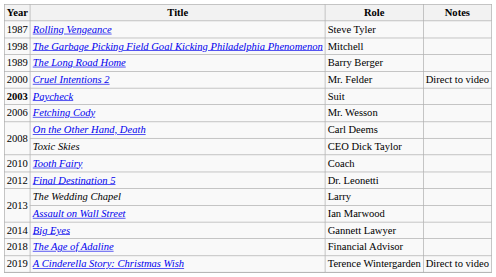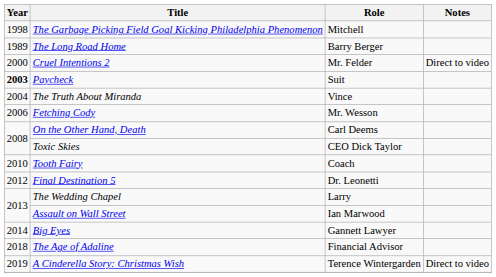 <table class="wikitable sortable">
 <tr>
 <th>Year</th>
 <th>Title</th>
 <th>Role</th>
 <th class="unsortable">Notes</th>
-</tr>
-<tr>
-<td>1987</td>
-<td><em><a href='#'>Rolling Vengeance</a></em></td>
-<td>Steve Tyler</td>
-<td></td>
 </tr>
 <tr>
 <td>1998</td>
 <td data-sort-value="Garbage Picking Field Goal Kicking Philadelphia Phenomenon, The"><em><a href='#'>The Garbage Picking Field Goal Kicking Philadelphia Phenomenon</a></em></td>
 <td>Mitchell</td>
 <td></td>
 </tr>
 <tr>
 <td>1989</td>
 <td data-sort-value="Long Road Home, The"><em><a href='#'>The Long Road Home</a></em></td>
 <td>Barry Berger</td>
 <td></td>
 </tr>
 <tr>
 <td>2000</td>
 <td><em><a href='#'>Cruel Intentions 2</a></em></td>
 <td>Mr. Felder</td>
 <td>Direct to video</td>
 </tr>
 <tr>
 <td><strong>2003</strong></td>
 <td><em><a href='#'>Paycheck</a></em></td>
 <td>Suit</td>
+<td></td>
+</tr>
+<tr>
+<td>2004</td>
+<td data-sort-value="Truth About Miranda, The"><em>The Truth About Miranda</em></td>
+<td>Vince</td>
 <td></td>
 </tr>
 <tr>
 <td>2006</td>
 <td><em><a href='#'>Fetching Cody</a></em></td>
 <td>Mr. Wesson</td>
 <td></td>
 </tr>
 <tr>
 <td rowspan=2>2008</td>
 <td><em><a href='#'>On the Other Hand, Death</a></em></td>
 <td>Carl Deems</td>
 <td></td>
 </tr>
 <tr>
 <td><em>Toxic Skies</em></td>
 <td>CEO Dick Taylor</td>
 <td></td>
 </tr>
 <tr>
 <td>2010</td>
 <td><em><a href='#'>Tooth Fairy</a></em></td>
 <td>Coach</td>
 <td></td>
 </tr>
 <tr>
 <td>2012</td>
 <td><em><a href='#'>Final Destination 5</a></em></td>
 <td>Dr. Leonetti</td>
 <td></td>
 </tr>
 <tr>
 <td rowspan=2>2013</td>
 <td data-sort-value="Wedding Chapel, The"><em>The Wedding Chapel</em></td>
 <td>Larry</td>
 <td></td>
 </tr>
 <tr>
 <td><em><a href='#'>Assault on Wall Street</a></em></td>
 <td>Ian Marwood</td>
 <td></td>
 </tr>
 <tr>
 <td>2014</td>
 <td><em><a href='#'>Big Eyes</a></em></td>
 <td>Gannett Lawyer</td>
 <td></td>
 </tr>
 <tr>
 <td>2018</td>
 <td data-sort-value="Age of Adaline, The"><em><a href='#'>The Age of Adaline</a></em></td>
 <td>Financial Advisor</td>
 <td></td>
 </tr>
 <tr>
 <td>2019</td>
 <td data-sort-value="Cinderella Story: Christmas Wish, A"><em><a href='#'>A Cinderella Story: Christmas Wish</a></em></td>
 <td>Terence Wintergarden</td>
 <td>Direct to video</td>
 </tr>
 <tr>
 </tr>
 </table>
